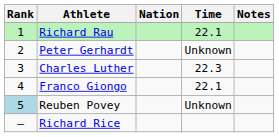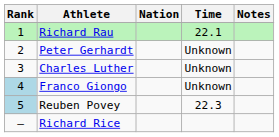 <table class="wikitable sortable" style="text-align:center">
 <tr>
 <th>Rank</th>
 <th>Athlete</th>
 <th>Nation</th>
 <th>Time</th>
 <th>Notes</th>
 </tr>
 <tr>
 </tr>
 <tr bgcolor=bbf3bb>
 <td>1</td>
 <td align=left><a href='#'>Richard Rau</a></td>
 <td align=left></td>
 <td>22.1</td>
 <td></td>
 </tr>
 <tr>
 <td>2</td>
 <td align=left><a href='#'>Peter Gerhardt</a></td>
 <td align=left></td>
 <td data-sort-value=30.0>Unknown</td>
 <td></td>
 </tr>
 <tr>
 <td>3</td>
 <td align=left><a href='#'>Charles Luther</a></td>
 <td align=left></td>
-<td>22.3</td>
+<td data-sort-value=30.0>Unknown</td>
 <td></td>
 </tr>
 <tr>
-<td>4</td>
+<td style="background: lightblue;">4</td>
 <td align=left><a href='#'>Franco Giongo</a></td>
 <td align=left></td>
-<td>22.1</td>
+<td data-sort-value=30.0>Unknown</td>
 <td></td>
 </tr>
 <tr>
 <td style="background: lightblue;">5</td>
 <td align=left>Reuben Povey</td>
 <td align=left></td>
-<td data-sort-value=30.0>Unknown</td>
+<td>22.3</td>
 <td></td>
 </tr>
 <tr>
 <td data-sort-value=6>—</td>
 <td align=left><a href='#'>Richard Rice</a></td>
 <td align=left></td>
 <td data-sort-value=99.9></td>
 <td></td>
 </tr>
 </table>
